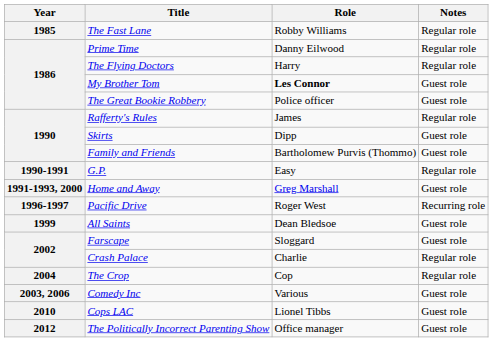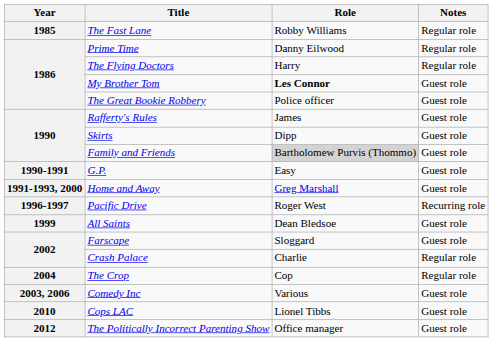 <table class="wikitable sortable plainrowheaders">
 <tr>
 <th scope="col">Year</th>
 <th scope="col">Title</th>
 <th scope="col">Role</th>
 <th scope="col" class="unsortable">Notes</th>
 </tr>
 <tr>
 <th scope="row">1985</th>
 <td><em><a href='#'>The Fast Lane</a></em></td>
 <td>Robby Williams</td>
 <td>Regular role</td>
 </tr>
 <tr>
 <th rowspan="4" scope="row">1986</th>
 <td><em><a href='#'>Prime Time</a></em></td>
 <td>Danny Eilwood</td>
 <td>Regular role</td>
 </tr>
 <tr>
 <td><em><a href='#'>The Flying Doctors</a></em></td>
 <td>Harry</td>
 <td>Regular role</td>
 </tr>
 <tr>
 <td><em><a href='#'>My Brother Tom</a></em></td>
 <td><strong>Les Connor</strong></td>
 <td>Guest role</td>
 </tr>
 <tr>
 <td><em><a href='#'>The Great Bookie Robbery</a></em></td>
 <td>Police officer</td>
 <td>Guest role</td>
 </tr>
 <tr>
 <th rowspan="3" scope="row">1990</th>
 <td><em><a href='#'>Rafferty's Rules</a></em></td>
 <td>James</td>
-<td>Regular role</td>
+<td>Guest role</td>
 </tr>
 <tr>
 <td><em><a href='#'>Skirts</a></em></td>
 <td>Dipp</td>
 <td>Guest role</td>
 </tr>
 <tr>
 <td><em><a href='#'>Family and Friends</a></em></td>
-<td>Bartholomew Purvis (Thommo)</td>
+<td style="background: lightgrey;">Bartholomew Purvis (Thommo)</td>
 <td>Guest role</td>
 </tr>
 <tr>
 <th scope="row">1990-1991</th>
 <td><em><a href='#'>G.P.</a></em></td>
 <td>Easy</td>
-<td>Regular role</td>
+<td>Guest role</td>
 </tr>
 <tr>
 <th scope="row">1991-1993, 2000</th>
 <td><em><a href='#'>Home and Away</a></em></td>
 <td><a href='#'>Greg Marshall</a></td>
 <td>Guest role</td>
 </tr>
 <tr>
 <th scope="row">1996-1997</th>
 <td><em><a href='#'>Pacific Drive</a></em></td>
 <td>Roger West</td>
 <td>Recurring role</td>
 </tr>
 <tr>
 <th scope="row">1999</th>
 <td><em><a href='#'>All Saints</a></em></td>
 <td>Dean Bledsoe</td>
 <td>Guest role</td>
 </tr>
 <tr>
 <th rowspan="2" scope="row">2002</th>
 <td><em><a href='#'>Farscape</a></em></td>
 <td>Sloggard</td>
 <td>Guest role</td>
 </tr>
 <tr>
 <td><em><a href='#'>Crash Palace</a></em></td>
 <td>Charlie</td>
 <td>Regular role</td>
 </tr>
 <tr>
 <th scope="row">2004</th>
 <td><em><a href='#'>The Crop</a></em></td>
 <td>Cop</td>
 <td>Regular role</td>
 </tr>
 <tr>
 <th scope="row">2003, 2006</th>
 <td><em><a href='#'>Comedy Inc</a></em></td>
 <td>Various</td>
 <td>Guest role</td>
 </tr>
 <tr>
 <th scope="row">2010</th>
 <td><em><a href='#'>Cops LAC</a></em></td>
 <td>Lionel Tibbs</td>
 <td>Guest role</td>
 </tr>
 <tr>
 <th scope="row">2012</th>
 <td><em><a href='#'>The Politically Incorrect Parenting Show</a></em></td>
 <td>Office manager</td>
 <td>Guest role</td>
 </tr>
 </table>
